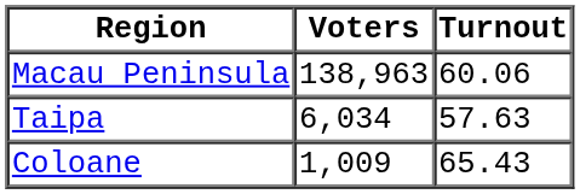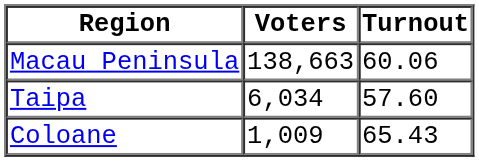 <table border="1" cellspacing="0">
 <tr>
 <th>Region</th>
 <th>Voters</th>
 <th>Turnout</th>
 </tr>
 <tr>
 <td><a href='#'>Macau Peninsula</a></td>
-<td>138,963</td>
+<td>138,663</td>
 <td>60.06</td>
 </tr>
 <tr>
 <td><a href='#'>Taipa</a></td>
 <td>6,034</td>
-<td>57.63</td>
+<td>57.60</td>
 </tr>
 <tr>
 <td><a href='#'>Coloane</a></td>
 <td>1,009</td>
 <td>65.43</td>
 </tr>
 </table>
